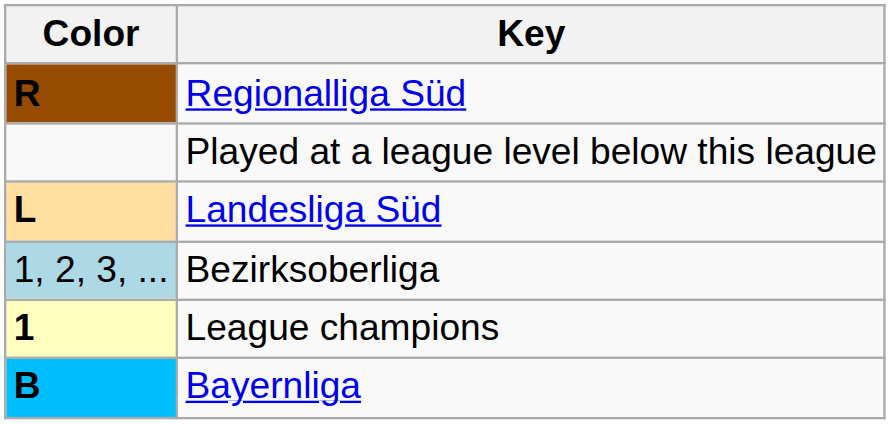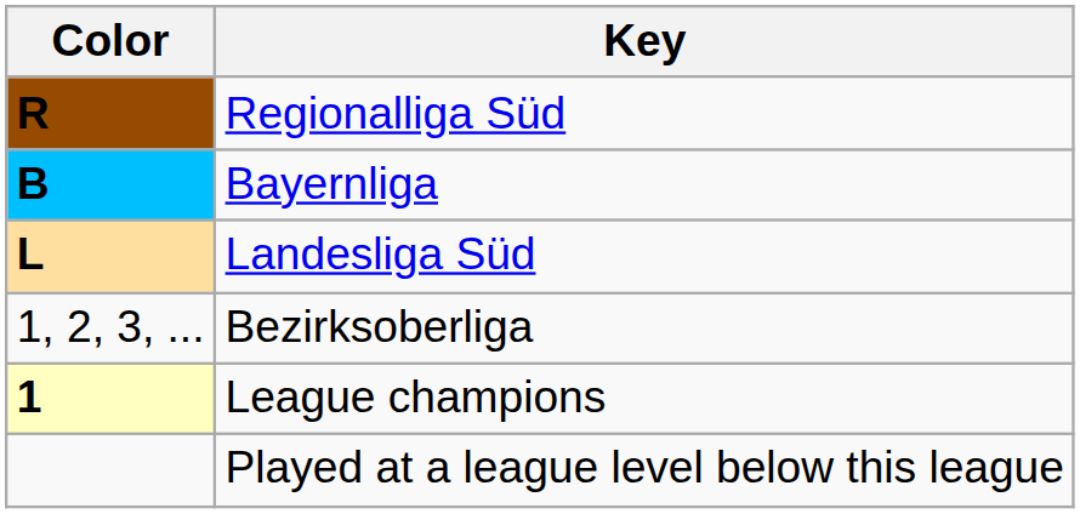 <table class="wikitable" align="center">
 <tr>
 <th>Color</th>
 <th>Key</th>
 </tr>
 <tr>
 <td style="background:#964B00"><strong>R</strong></td>
 <td><a href='#'>Regionalliga Süd</a></td>
 </tr>
 <tr>
-<td></td>
-<td>Played at a league level below this league</td>
+<td style="background:#00BFFF"><strong>B</strong></td>
+<td><a href='#'>Bayernliga</a></td>
 </tr>
 <tr>
 <td style="background:#ffdf9f"><strong>L</strong></td>
 <td><a href='#'>Landesliga Süd</a></td>
 </tr>
 <tr>
-<td style="background: lightblue;">1, 2, 3, ...</td>
+<td>1, 2, 3, ...</td>
 <td>Bezirksoberliga</td>
 </tr>
 <tr>
 <td style="background:#ffffbf"><strong>1</strong></td>
 <td>League champions</td>
 </tr>
 <tr>
-<td style="background:#00BFFF"><strong>B</strong></td>
-<td><a href='#'>Bayernliga</a></td>
+<td></td>
+<td>Played at a league level below this league</td>
 </tr>
 </table>
